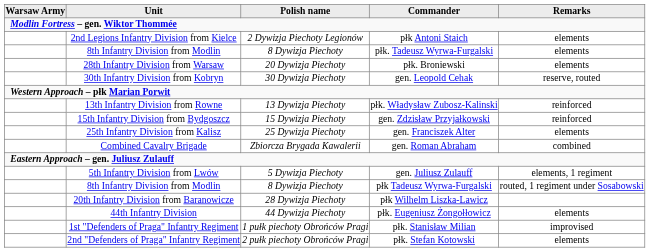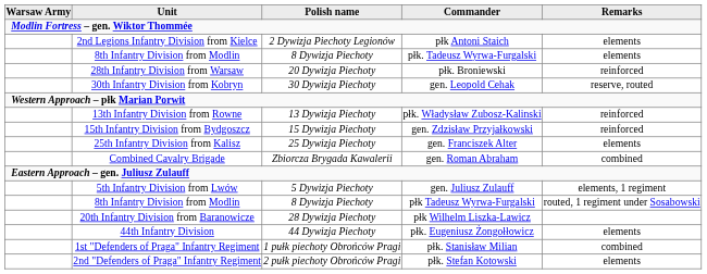 <table border="1" cellpadding="1" cellspacing="0" style="font-size: 85%; border: gray solid 1px; border-collapse: collapse; text-align: center;">
 <tr style="background: #ececec;">
 <th>Warsaw Army</th>
 <th>Unit</th>
 <th>Polish name</th>
 <th>Commander</th>
 <th>Remarks</th>
 </tr>
 <tr>
 <th colspan="14" style="background: #f9f9f9; text-align: left;">  <em><a href='#'>Modlin Fortress</a></em> – gen. <a href='#'>Wiktor Thommée</a></th>
 </tr>
 <tr>
 <th></th>
 <td><a href='#'>2nd Legions Infantry Division</a> from <a href='#'>Kielce</a></td>
 <td><em>2 Dywizja Piechoty Legionów</em></td>
 <td>płk <a href='#'>Antoni Staich</a></td>
 <td>elements</td>
 </tr>
 <tr>
 <th></th>
 <td><a href='#'>8th Infantry Division</a> from <a href='#'>Modlin</a></td>
 <td><em>8 Dywizja Piechoty</em></td>
 <td>płk. <a href='#'>Tadeusz Wyrwa-Furgalski</a></td>
 <td>elements</td>
 </tr>
 <tr>
 <th></th>
 <td><a href='#'>28th Infantry Division</a> from <a href='#'>Warsaw</a></td>
 <td><em>20 Dywizja Piechoty</em></td>
 <td>płk. Broniewski</td>
-<td>elements</td>
+<td>reinforced</td>
 </tr>
 <tr>
 <th></th>
 <td><a href='#'>30th Infantry Division</a> from <a href='#'>Kobryn</a></td>
 <td><em>30 Dywizja Piechoty</em></td>
 <td>gen. <a href='#'>Leopold Cehak</a></td>
 <td>reserve, routed</td>
 </tr>
 <tr>
 <th colspan="14" style="background: #f9f9f9; text-align: left;">  <em>Western Approach</em> – płk <a href='#'>Marian Porwit</a></th>
 </tr>
 <tr>
 <th></th>
 <td><a href='#'>13th Infantry Division</a> from <a href='#'>Rowne</a></td>
 <td><em>13 Dywizja Piechoty</em></td>
 <td>płk. <a href='#'>Władysław Zubosz-Kalinski</a></td>
 <td>reinforced</td>
 </tr>
 <tr>
 <th></th>
 <td><a href='#'>15th Infantry Division</a> from <a href='#'>Bydgoszcz</a></td>
 <td><em>15 Dywizja Piechoty</em></td>
 <td>gen. <a href='#'>Zdzisław Przyjałkowski</a></td>
 <td>reinforced</td>
 </tr>
 <tr>
 <th></th>
 <td><a href='#'>25th Infantry Division</a> from <a href='#'>Kalisz</a></td>
 <td><em>25 Dywizja Piechoty</em></td>
 <td>gen. <a href='#'>Franciszek Alter</a></td>
 <td>elements</td>
 </tr>
 <tr>
 <th></th>
 <td><a href='#'>Combined Cavalry Brigade</a></td>
 <td><em>Zbiorcza Brygada Kawalerii</em></td>
 <td>gen. <a href='#'>Roman Abraham</a></td>
 <td>combined</td>
 </tr>
 <tr>
 <th colspan="14" style="background: #f9f9f9; text-align: left;">  <em>Eastern Approach</em> – gen. <a href='#'>Juliusz Zulauff</a></th>
 </tr>
 <tr>
 <th></th>
 <td><a href='#'>5th Infantry Division</a> from <a href='#'>Lwów</a></td>
 <td><em>5 Dywizja Piechoty</em></td>
 <td>gen. <a href='#'>Juliusz Zulauff</a></td>
 <td>elements, 1 regiment</td>
 </tr>
 <tr>
 <th></th>
 <td><a href='#'>8th Infantry Division</a> from <a href='#'>Modlin</a></td>
 <td><em>8 Dywizja Piechoty</em></td>
 <td>płk <a href='#'>Tadeusz Wyrwa-Furgalski</a></td>
 <td>routed, 1 regiment under <a href='#'>Sosabowski</a></td>
 </tr>
 <tr>
 <th></th>
 <td><a href='#'>20th Infantry Division</a> from <a href='#'>Baranowicze</a></td>
 <td><em>28 Dywizja Piechoty</em></td>
 <td>płk <a href='#'>Wilhelm Liszka-Lawicz</a></td>
 <td></td>
 </tr>
 <tr>
 <th></th>
 <td><a href='#'>44th Infantry Division</a></td>
 <td><em>44 Dywizja Piechoty</em></td>
 <td>płk. <a href='#'>Eugeniusz Żongołłowicz</a></td>
 <td>elements</td>
 </tr>
 <tr>
 <th></th>
 <td><a href='#'>1st "Defenders of Praga" Infantry Regiment</a></td>
 <td><em>1 pułk piechoty Obrońców Pragi</em></td>
 <td>płk. <a href='#'>Stanisław Milian</a></td>
-<td>improvised</td>
+<td>combined</td>
 </tr>
 <tr>
 <th></th>
 <td><a href='#'>2nd "Defenders of Praga" Infantry Regiment</a></td>
 <td><em>2 pułk piechoty Obrońców Pragi</em></td>
 <td>płk. <a href='#'>Stefan Kotowski</a></td>
 <td>elements</td>
 </tr>
 </table>
